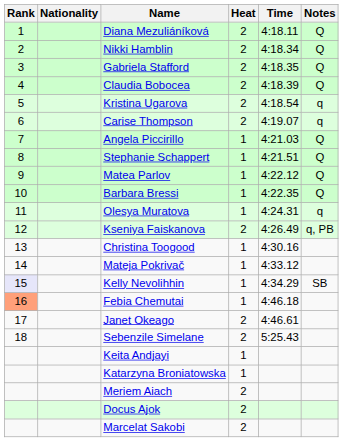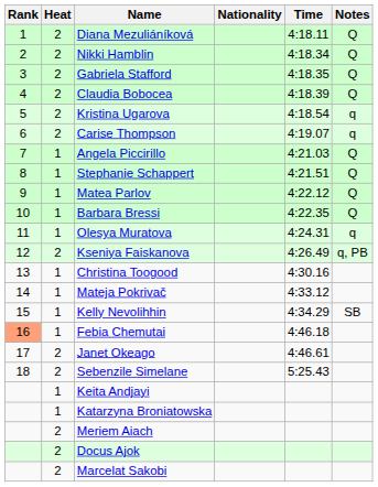 <table class="wikitable sortable" style="text-align:center">
 <tr>
 <th>Rank</th>
+<th>Heat</th>
+<th>Name</th>
 <th>Nationality</th>
-<th>Name</th>
-<th>Heat</th>
 <th>Time</th>
 <th>Notes</th>
 </tr>
 <tr bgcolor=ccffcc>
 <td>1</td>
+<td>2</td>
+<td align=left><a href='#'>Diana Mezuliáníková</a></td>
 <td align=left></td>
-<td align=left><a href='#'>Diana Mezuliáníková</a></td>
-<td>2</td>
 <td>4:18.11</td>
 <td>Q</td>
 </tr>
 <tr bgcolor=ccffcc>
 <td>2</td>
+<td>2</td>
+<td align=left><a href='#'>Nikki Hamblin</a></td>
 <td align=left></td>
-<td align=left><a href='#'>Nikki Hamblin</a></td>
-<td>2</td>
 <td>4:18.34</td>
 <td>Q</td>
 </tr>
 <tr bgcolor=ccffcc>
 <td>3</td>
+<td>2</td>
+<td align=left><a href='#'>Gabriela Stafford</a></td>
 <td align=left></td>
-<td align=left><a href='#'>Gabriela Stafford</a></td>
-<td>2</td>
 <td>4:18.35</td>
 <td>Q</td>
 </tr>
 <tr bgcolor=ccffcc>
 <td>4</td>
+<td>2</td>
+<td align=left><a href='#'>Claudia Bobocea</a></td>
 <td align=left></td>
-<td align=left><a href='#'>Claudia Bobocea</a></td>
-<td>2</td>
 <td>4:18.39</td>
 <td>Q</td>
 </tr>
 <tr bgcolor=ddffdd>
 <td>5</td>
+<td>2</td>
+<td align=left><a href='#'>Kristina Ugarova</a></td>
 <td align=left></td>
-<td align=left><a href='#'>Kristina Ugarova</a></td>
-<td>2</td>
 <td>4:18.54</td>
 <td>q</td>
 </tr>
 <tr bgcolor=ddffdd>
 <td>6</td>
+<td>2</td>
+<td align=left><a href='#'>Carise Thompson</a></td>
 <td align=left></td>
-<td align=left><a href='#'>Carise Thompson</a></td>
-<td>2</td>
 <td>4:19.07</td>
 <td>q</td>
 </tr>
 <tr bgcolor=ccffcc>
 <td>7</td>
+<td>1</td>
+<td align=left><a href='#'>Angela Piccirillo</a></td>
 <td align=left></td>
-<td align=left><a href='#'>Angela Piccirillo</a></td>
-<td>1</td>
 <td>4:21.03</td>
 <td>Q</td>
 </tr>
 <tr bgcolor=ccffcc>
 <td>8</td>
+<td>1</td>
+<td align=left><a href='#'>Stephanie Schappert</a></td>
 <td align=left></td>
-<td align=left><a href='#'>Stephanie Schappert</a></td>
-<td>1</td>
 <td>4:21.51</td>
 <td>Q</td>
 </tr>
 <tr bgcolor=ccffcc>
 <td>9</td>
+<td>1</td>
+<td align=left><a href='#'>Matea Parlov</a></td>
 <td align=left></td>
-<td align=left><a href='#'>Matea Parlov</a></td>
-<td>1</td>
 <td>4:22.12</td>
 <td>Q</td>
 </tr>
 <tr bgcolor=ccffcc>
 <td>10</td>
+<td>1</td>
+<td align=left><a href='#'>Barbara Bressi</a></td>
 <td align=left></td>
-<td align=left><a href='#'>Barbara Bressi</a></td>
-<td>1</td>
 <td>4:22.35</td>
 <td>Q</td>
 </tr>
 <tr bgcolor=ddffdd>
 <td>11</td>
+<td>1</td>
+<td align=left><a href='#'>Olesya Muratova</a></td>
 <td align=left></td>
-<td align=left><a href='#'>Olesya Muratova</a></td>
-<td>1</td>
 <td>4:24.31</td>
 <td>q</td>
 </tr>
 <tr bgcolor=ddffdd>
 <td>12</td>
+<td>2</td>
+<td align=left><a href='#'>Kseniya Faiskanova</a></td>
 <td align=left></td>
-<td align=left><a href='#'>Kseniya Faiskanova</a></td>
-<td>2</td>
 <td>4:26.49</td>
 <td>q, PB</td>
 </tr>
 <tr>
 <td>13</td>
+<td>1</td>
+<td align=left><a href='#'>Christina Toogood</a></td>
 <td align=left></td>
-<td align=left><a href='#'>Christina Toogood</a></td>
-<td>1</td>
 <td>4:30.16</td>
 <td></td>
 </tr>
 <tr>
 <td>14</td>
+<td>1</td>
+<td align=left><a href='#'>Mateja Pokrivač</a></td>
 <td align=left></td>
-<td align=left><a href='#'>Mateja Pokrivač</a></td>
-<td>1</td>
 <td>4:33.12</td>
 <td></td>
 </tr>
 <tr>
-<td style="background: lavender;">15</td>
+<td>15</td>
+<td>1</td>
+<td align=left><a href='#'>Kelly Nevolihhin</a></td>
 <td align=left></td>
-<td align=left><a href='#'>Kelly Nevolihhin</a></td>
-<td>1</td>
 <td>4:34.29</td>
 <td>SB</td>
 </tr>
 <tr>
 <td style="background: lightsalmon;">16</td>
+<td>1</td>
+<td align=left><a href='#'>Febia Chemutai</a></td>
 <td align=left></td>
-<td align=left><a href='#'>Febia Chemutai</a></td>
-<td>1</td>
 <td>4:46.18</td>
 <td></td>
 </tr>
 <tr>
 <td>17</td>
+<td>2</td>
+<td align=left><a href='#'>Janet Okeago</a></td>
 <td align=left></td>
-<td align=left><a href='#'>Janet Okeago</a></td>
-<td>2</td>
 <td>4:46.61</td>
 <td></td>
 </tr>
 <tr>
 <td>18</td>
+<td>2</td>
+<td align=left><a href='#'>Sebenzile Simelane</a></td>
 <td align=left></td>
-<td align=left><a href='#'>Sebenzile Simelane</a></td>
-<td>2</td>
 <td>5:25.43</td>
 <td></td>
 </tr>
 <tr>
 <td></td>
+<td>1</td>
+<td align=left><a href='#'>Keita Andjayi</a></td>
 <td align=left></td>
-<td align=left><a href='#'>Keita Andjayi</a></td>
-<td>1</td>
 <td></td>
 <td></td>
 </tr>
 <tr>
 <td></td>
+<td>1</td>
+<td align=left><a href='#'>Katarzyna Broniatowska</a></td>
 <td align=left></td>
-<td align=left><a href='#'>Katarzyna Broniatowska</a></td>
-<td>1</td>
 <td></td>
 <td></td>
 </tr>
 <tr>
 <td></td>
+<td>2</td>
+<td align=left><a href='#'>Meriem Aiach</a></td>
 <td align=left></td>
-<td align=left><a href='#'>Meriem Aiach</a></td>
-<td>2</td>
 <td></td>
 <td></td>
 </tr>
 <tr bgcolor=ddffdd>
 <td></td>
+<td>2</td>
+<td align=left><a href='#'>Docus Ajok</a></td>
 <td align=left></td>
-<td align=left><a href='#'>Docus Ajok</a></td>
-<td>2</td>
 <td></td>
 <td></td>
 </tr>
 <tr>
 <td></td>
+<td>2</td>
+<td align=left><a href='#'>Marcelat Sakobi</a></td>
 <td align=left></td>
-<td align=left><a href='#'>Marcelat Sakobi</a></td>
-<td>2</td>
 <td></td>
 <td></td>
 </tr>
 </table>
